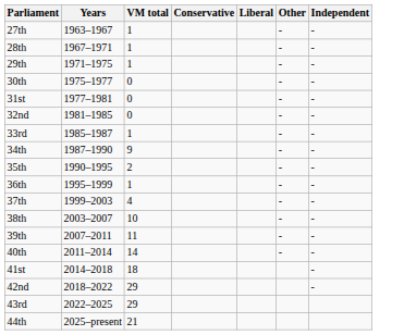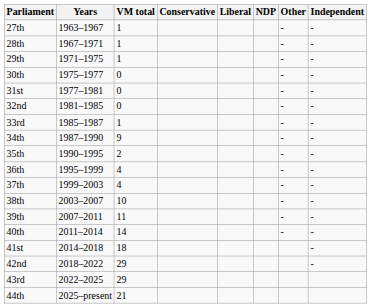 <table class="wikitable sortable">
 <tr>
 <th data-sort-type="number">Parliament</th>
 <th>Years</th>
 <th>VM total</th>
 <th>Conservative</th>
 <th>Liberal</th>
+<th>NDP</th>
 <th>Other</th>
 <th>Independent</th>
 </tr>
 <tr>
 <td>27th</td>
 <td>1963–1967</td>
 <td>1</td>
+<td></td>
 <td></td>
 <td></td>
 <td>-</td>
 <td>-</td>
 </tr>
 <tr>
 <td>28th</td>
 <td>1967–1971</td>
 <td>1</td>
 <td></td>
 <td></td>
+<td></td>
 <td>-</td>
 <td>-</td>
 </tr>
 <tr>
 <td>29th</td>
 <td>1971–1975</td>
 <td>1</td>
+<td></td>
 <td></td>
 <td></td>
 <td>-</td>
 <td>-</td>
 </tr>
 <tr>
 <td>30th</td>
 <td>1975–1977</td>
 <td>0</td>
 <td></td>
 <td></td>
+<td></td>
 <td>-</td>
 <td>-</td>
 </tr>
 <tr>
 <td>31st</td>
 <td>1977–1981</td>
 <td>0</td>
+<td></td>
 <td></td>
 <td></td>
 <td>-</td>
 <td>-</td>
 </tr>
 <tr>
 <td>32nd</td>
 <td>1981–1985</td>
 <td>0</td>
 <td></td>
 <td></td>
+<td></td>
 <td>-</td>
 <td>-</td>
 </tr>
 <tr>
 <td>33rd</td>
 <td>1985–1987</td>
 <td>1</td>
+<td></td>
 <td></td>
 <td></td>
 <td>-</td>
 <td>-</td>
 </tr>
 <tr>
 <td>34th</td>
 <td>1987–1990</td>
 <td>9</td>
 <td></td>
 <td></td>
+<td></td>
 <td>-</td>
 <td>-</td>
 </tr>
 <tr>
 <td>35th</td>
 <td>1990–1995</td>
 <td>2</td>
 <td></td>
 <td></td>
+<td></td>
 <td>-</td>
 <td>-</td>
 </tr>
 <tr>
 <td>36th</td>
 <td>1995–1999</td>
-<td>1</td>
+<td>4</td>
+<td></td>
 <td></td>
 <td></td>
 <td>-</td>
 <td>-</td>
 </tr>
 <tr>
 <td>37th</td>
 <td>1999–2003</td>
 <td>4</td>
 <td></td>
 <td></td>
+<td></td>
 <td>-</td>
 <td>-</td>
 </tr>
 <tr>
 <td>38th</td>
 <td>2003–2007</td>
 <td>10</td>
+<td></td>
 <td></td>
 <td></td>
 <td>-</td>
 <td>-</td>
 </tr>
 <tr>
 <td>39th</td>
 <td>2007–2011</td>
 <td>11</td>
 <td></td>
 <td></td>
+<td></td>
 <td>-</td>
 <td>-</td>
 </tr>
 <tr>
 <td>40th</td>
 <td>2011–2014</td>
 <td>14</td>
+<td></td>
 <td></td>
 <td></td>
 <td>-</td>
 <td>-</td>
 </tr>
 <tr>
 <td>41st</td>
 <td>2014–2018</td>
 <td>18</td>
 <td></td>
 <td></td>
 <td></td>
+<td></td>
 <td>-</td>
 </tr>
 <tr>
 <td>42nd</td>
 <td>2018–2022</td>
 <td>29</td>
+<td></td>
 <td></td>
 <td></td>
 <td></td>
 <td>-</td>
 </tr>
 <tr>
 <td>43rd</td>
 <td>2022–2025</td>
 <td>29</td>
 <td></td>
 <td></td>
 <td></td>
 <td></td>
+<td></td>
 </tr>
 <tr>
 <td>44th</td>
 <td>2025–present</td>
 <td>21</td>
 <td></td>
 <td></td>
 <td></td>
 <td></td>
+<td></td>
 </tr>
 </table>
